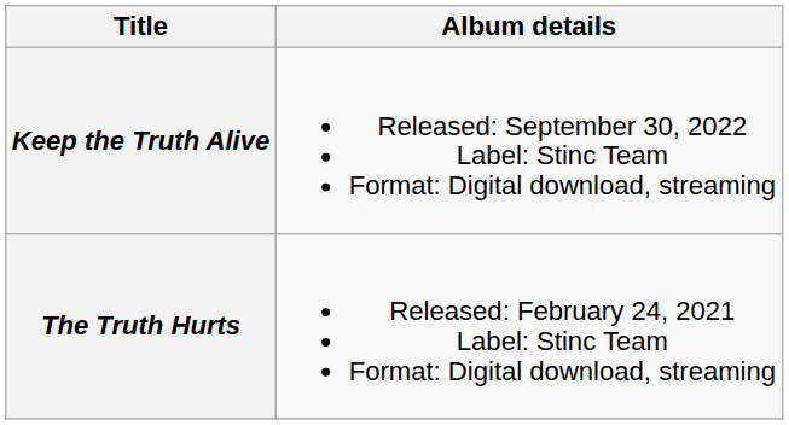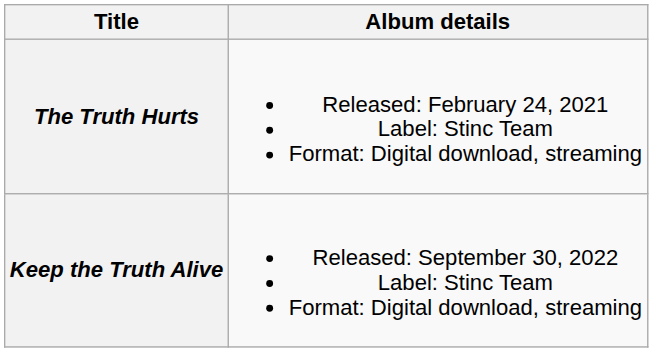 <table class="wikitable plainrowheaders" style="text-align:center;">
 <tr>
 <th>Title</th>
 <th>Album details</th>
 </tr>
 <tr>
+<th scope="row"><em>The Truth Hurts</em></th>
+<td><br><ul><li>Released: February 24, 2021</li><li>Label: Stinc Team</li><li>Format: Digital download, streaming</li></ul></td>
+</tr>
+<tr>
 <th scope="row"><em>Keep the Truth Alive</em></th>
 <td><br><ul><li>Released: September 30, 2022</li><li>Label: Stinc Team</li><li>Format: Digital download, streaming</li></ul></td>
 </tr>
-<tr>
-<th scope="row"><em>The Truth Hurts</em></th>
-<td><br><ul><li>Released: February 24, 2021</li><li>Label: Stinc Team</li><li>Format: Digital download, streaming</li></ul></td>
-</tr>
 </table>
